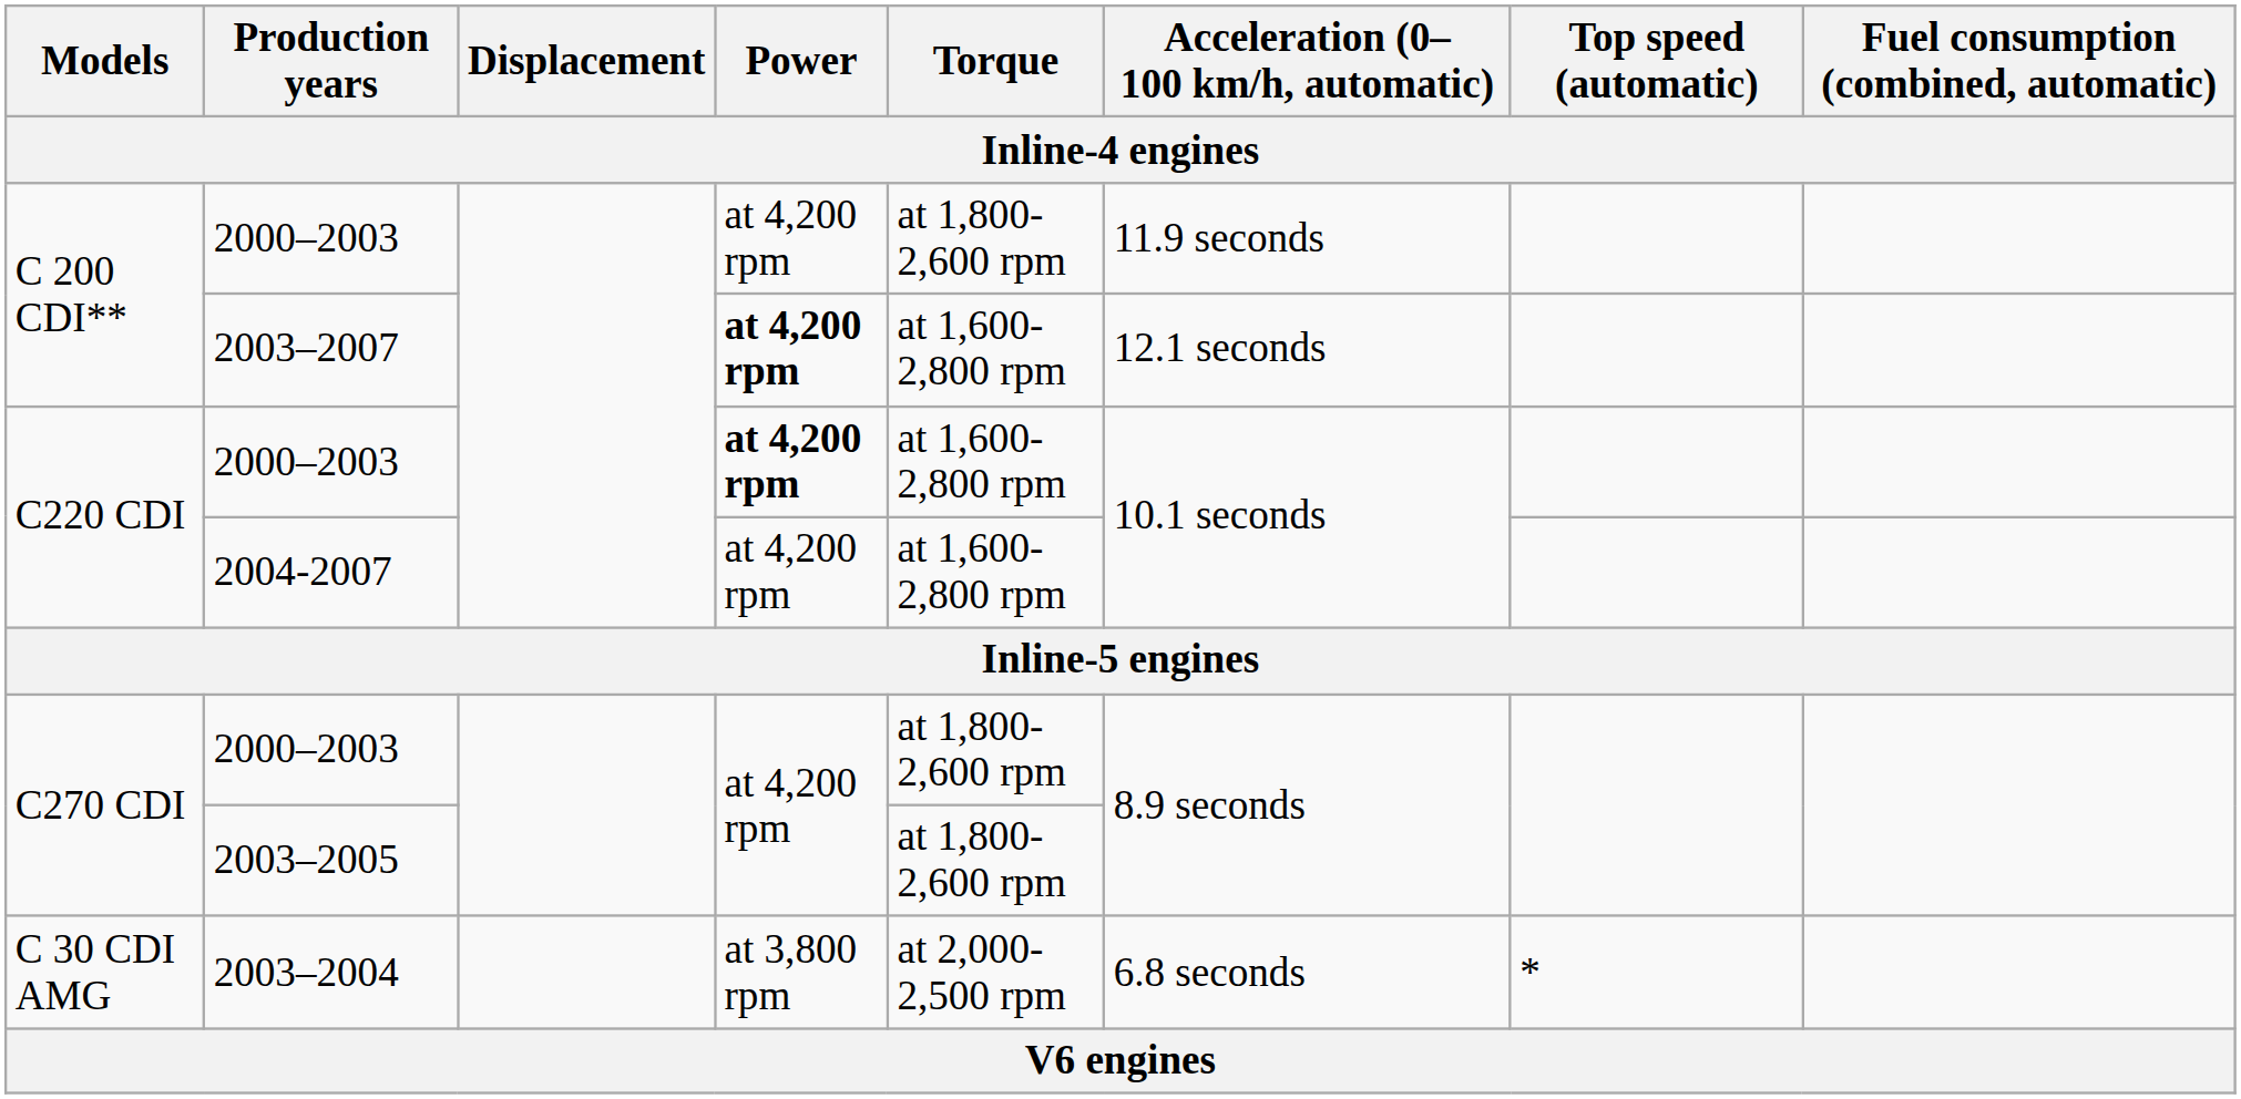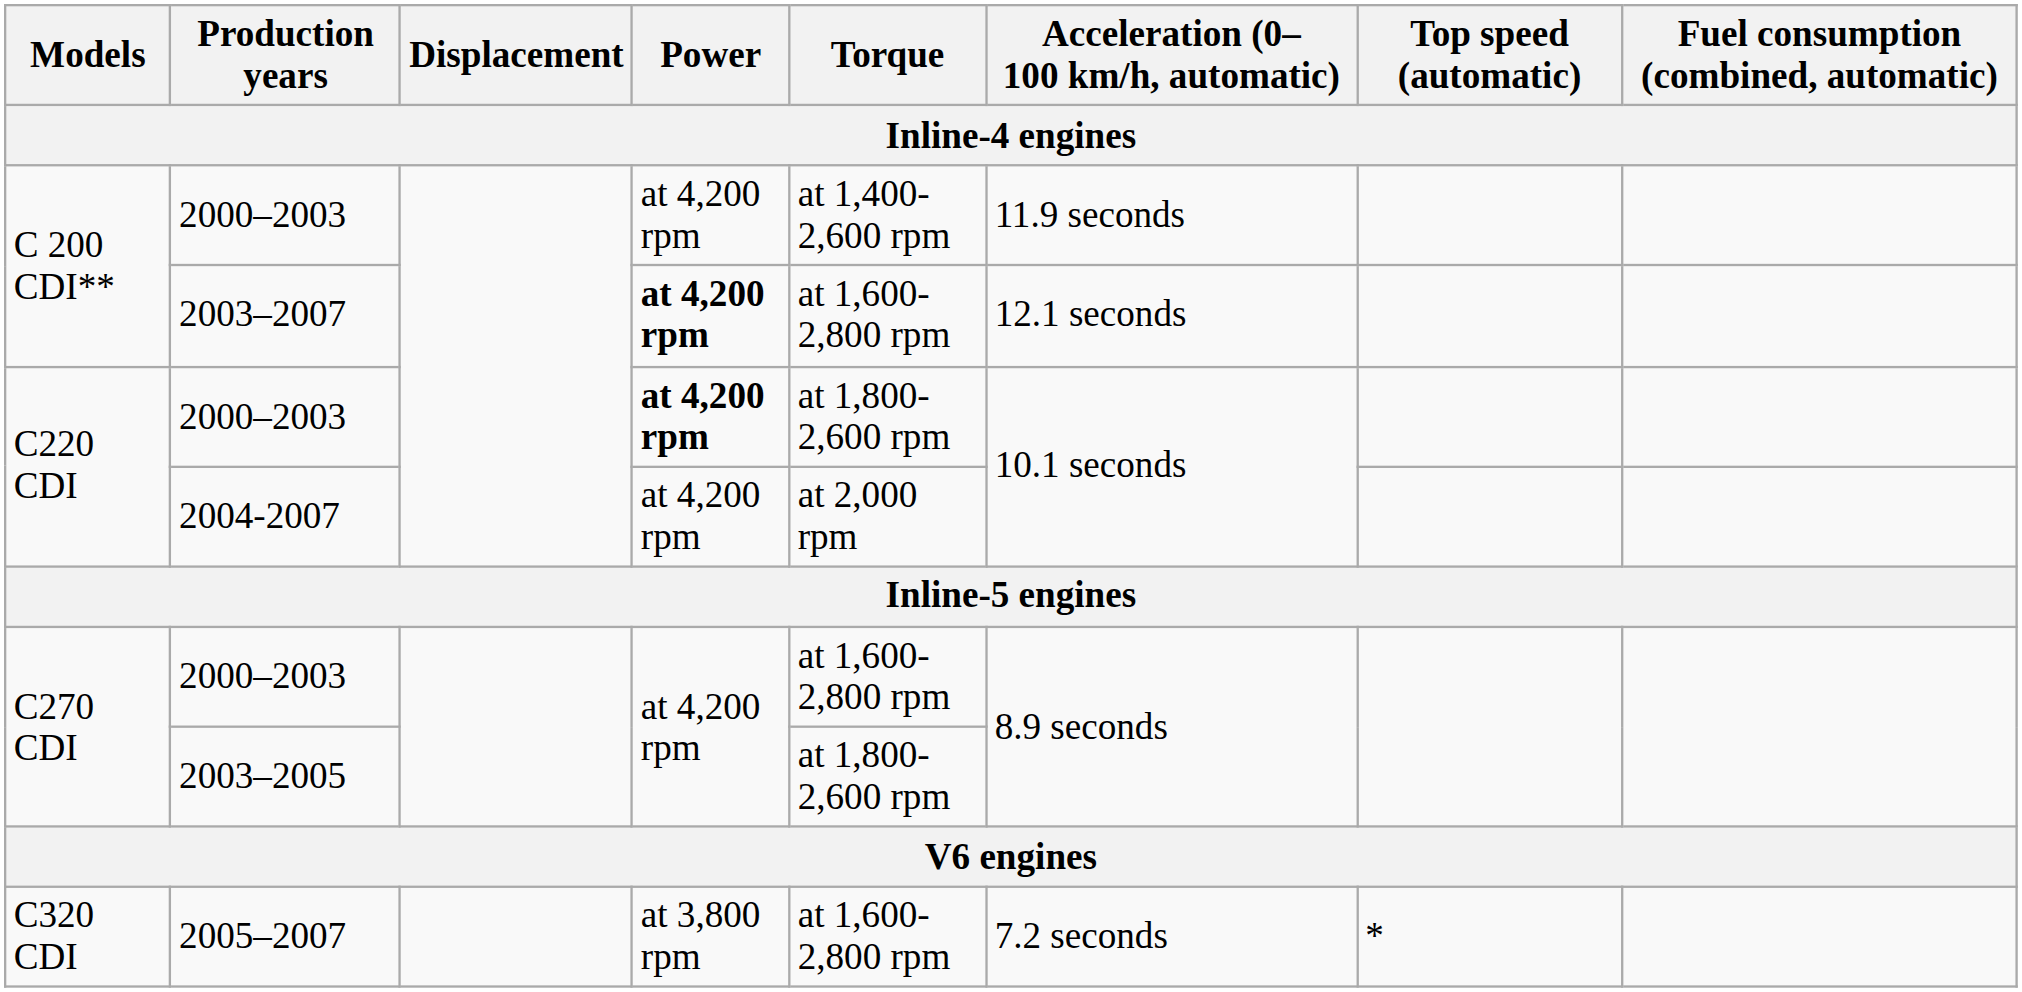 <table class="wikitable">
 <tr>
 <th>Models</th>
 <th>Production years</th>
 <th>Displacement</th>
 <th>Power</th>
 <th>Torque</th>
 <th>Acceleration (0–100 km/h, automatic)</th>
 <th>Top speed (automatic)</th>
 <th>Fuel consumption (combined, automatic)</th>
 </tr>
 <tr>
 <th colspan="8">Inline-4 engines</th>
 </tr>
 <tr>
 <td rowspan="2">C 200 CDI**</td>
 <td>2000–2003</td>
 <td rowspan="4"></td>
 <td> at 4,200 rpm</td>
-<td> at 1,800-2,600 rpm</td>
+<td> at 1,400-2,600 rpm</td>
 <td>11.9 seconds</td>
 <td></td>
 <td></td>
 </tr>
 <tr>
 <td>2003–2007</td>
 <td><strong> at 4,200 rpm</strong></td>
 <td> at 1,600-2,800 rpm</td>
 <td>12.1 seconds</td>
 <td></td>
 <td></td>
 </tr>
 <tr>
 <td rowspan="2">C220 CDI</td>
 <td>2000–2003</td>
 <td><strong> at 4,200 rpm</strong></td>
-<td> at 1,600-2,800 rpm</td>
+<td> at 1,800-2,600 rpm</td>
 <td rowspan="2">10.1 seconds</td>
 <td></td>
 <td></td>
 </tr>
 <tr>
 <td>2004-2007</td>
 <td> at 4,200 rpm</td>
-<td> at 1,600-2,800 rpm</td>
+<td> at 2,000 rpm</td>
 <td></td>
 <td></td>
 </tr>
 <tr>
 <th colspan="8">Inline-5 engines</th>
 </tr>
 <tr>
 <td rowspan="2">C270 CDI</td>
 <td>2000–2003</td>
 <td rowspan="2"></td>
 <td rowspan="2"> at 4,200 rpm</td>
-<td> at 1,800-2,600 rpm</td>
+<td> at 1,600-2,800 rpm</td>
 <td rowspan="2">8.9 seconds</td>
 <td rowspan="2"></td>
 <td rowspan="2"></td>
 </tr>
 <tr>
 <td>2003–2005</td>
 <td> at 1,800-2,600 rpm</td>
 </tr>
 <tr>
-<td>C 30 CDI AMG</td>
-<td>2003–2004</td>
+<th colspan="8">V6 engines</th>
+</tr>
+<tr>
+<td>C320 CDI</td>
+<td>2005–2007</td>
 <td></td>
 <td> at 3,800 rpm</td>
-<td> at 2,000-2,500 rpm</td>
-<td>6.8 seconds</td>
+<td> at 1,600-2,800 rpm</td>
+<td>7.2 seconds</td>
 <td>*</td>
 <td></td>
 </tr>
-<tr>
-<th colspan="8">V6 engines</th>
-</tr>
 </table>
